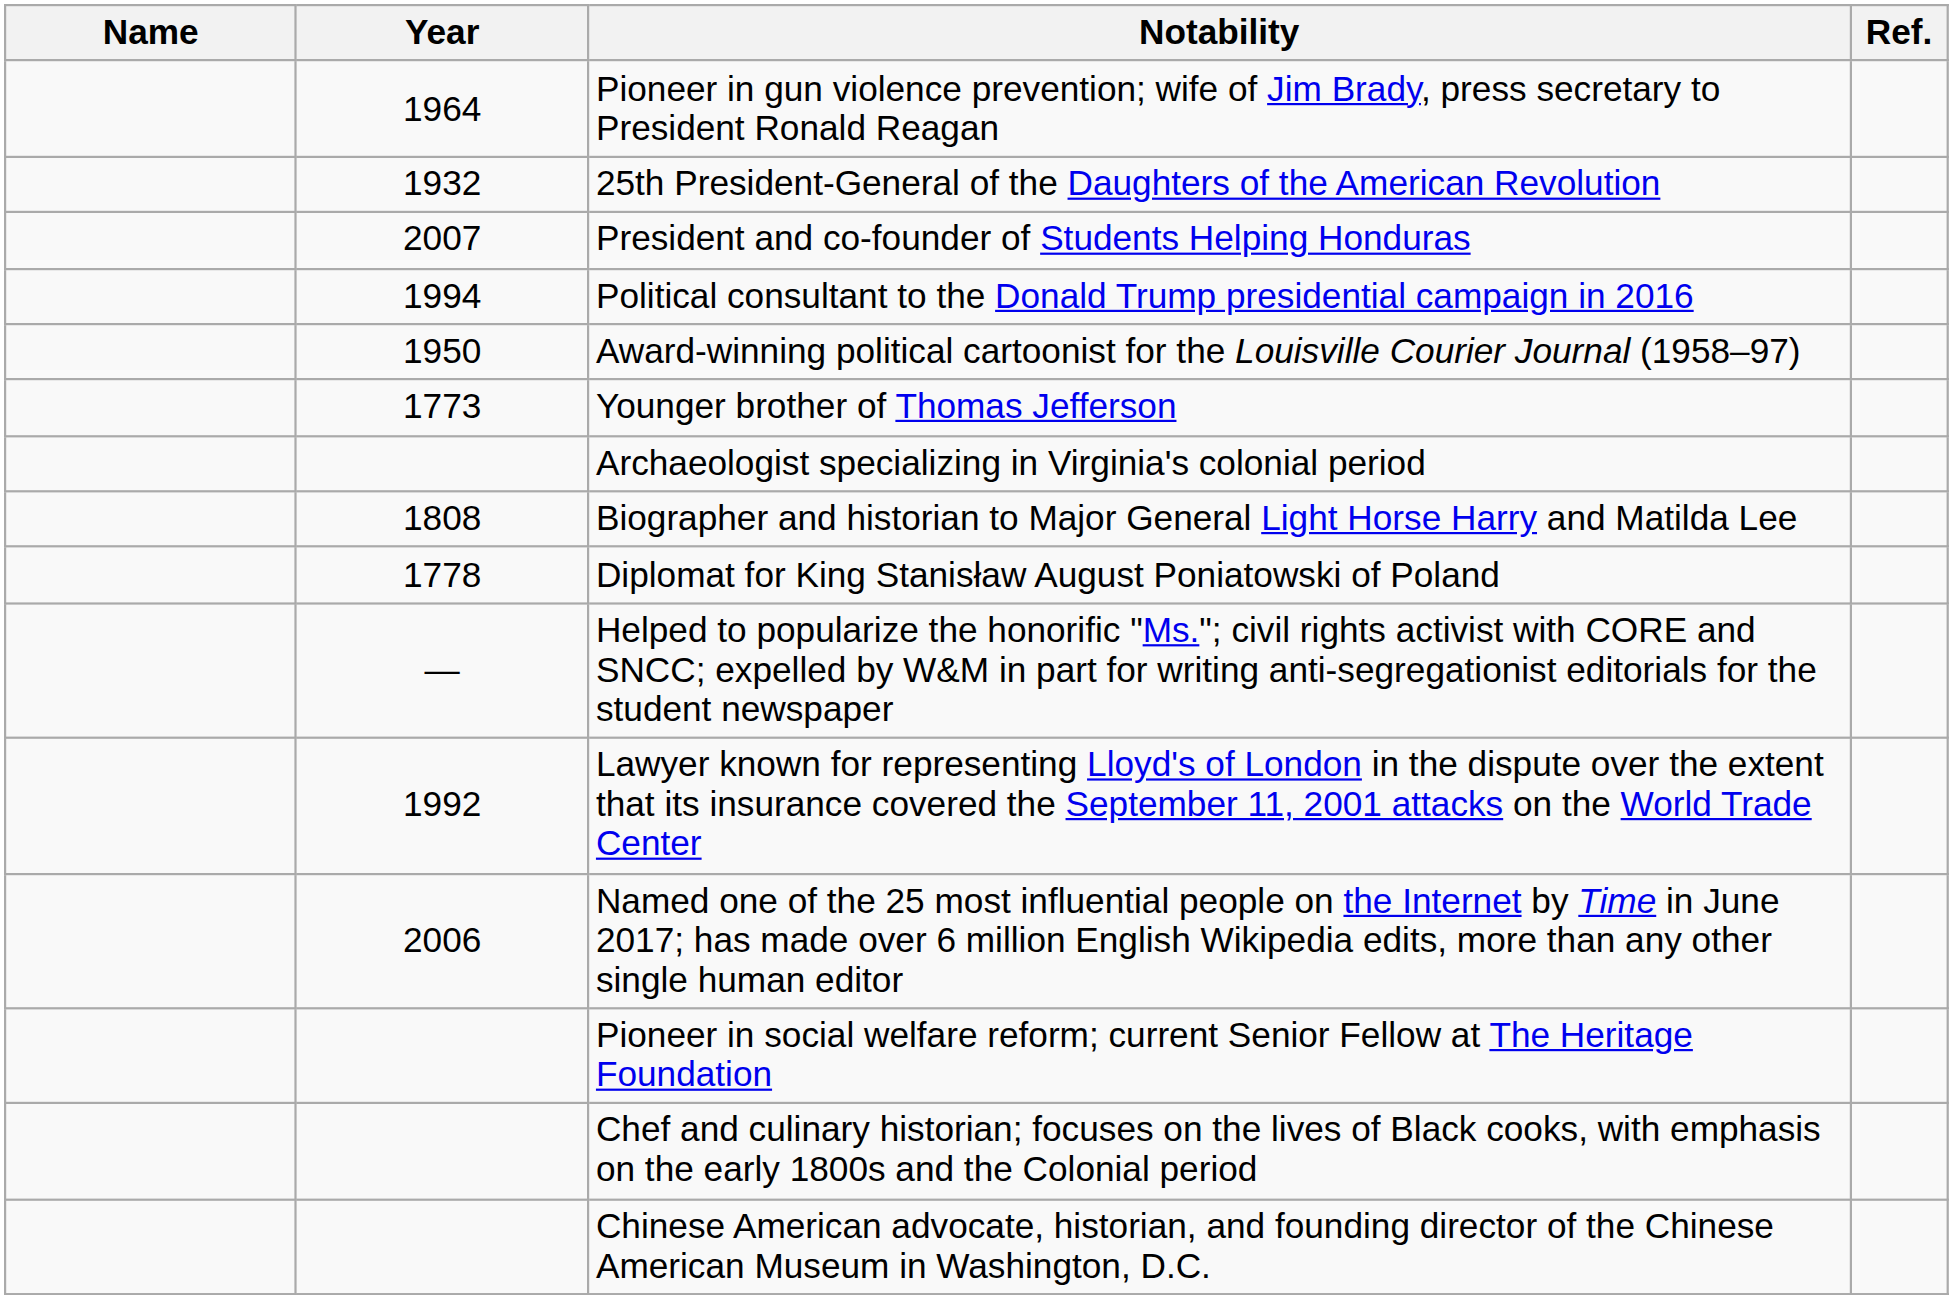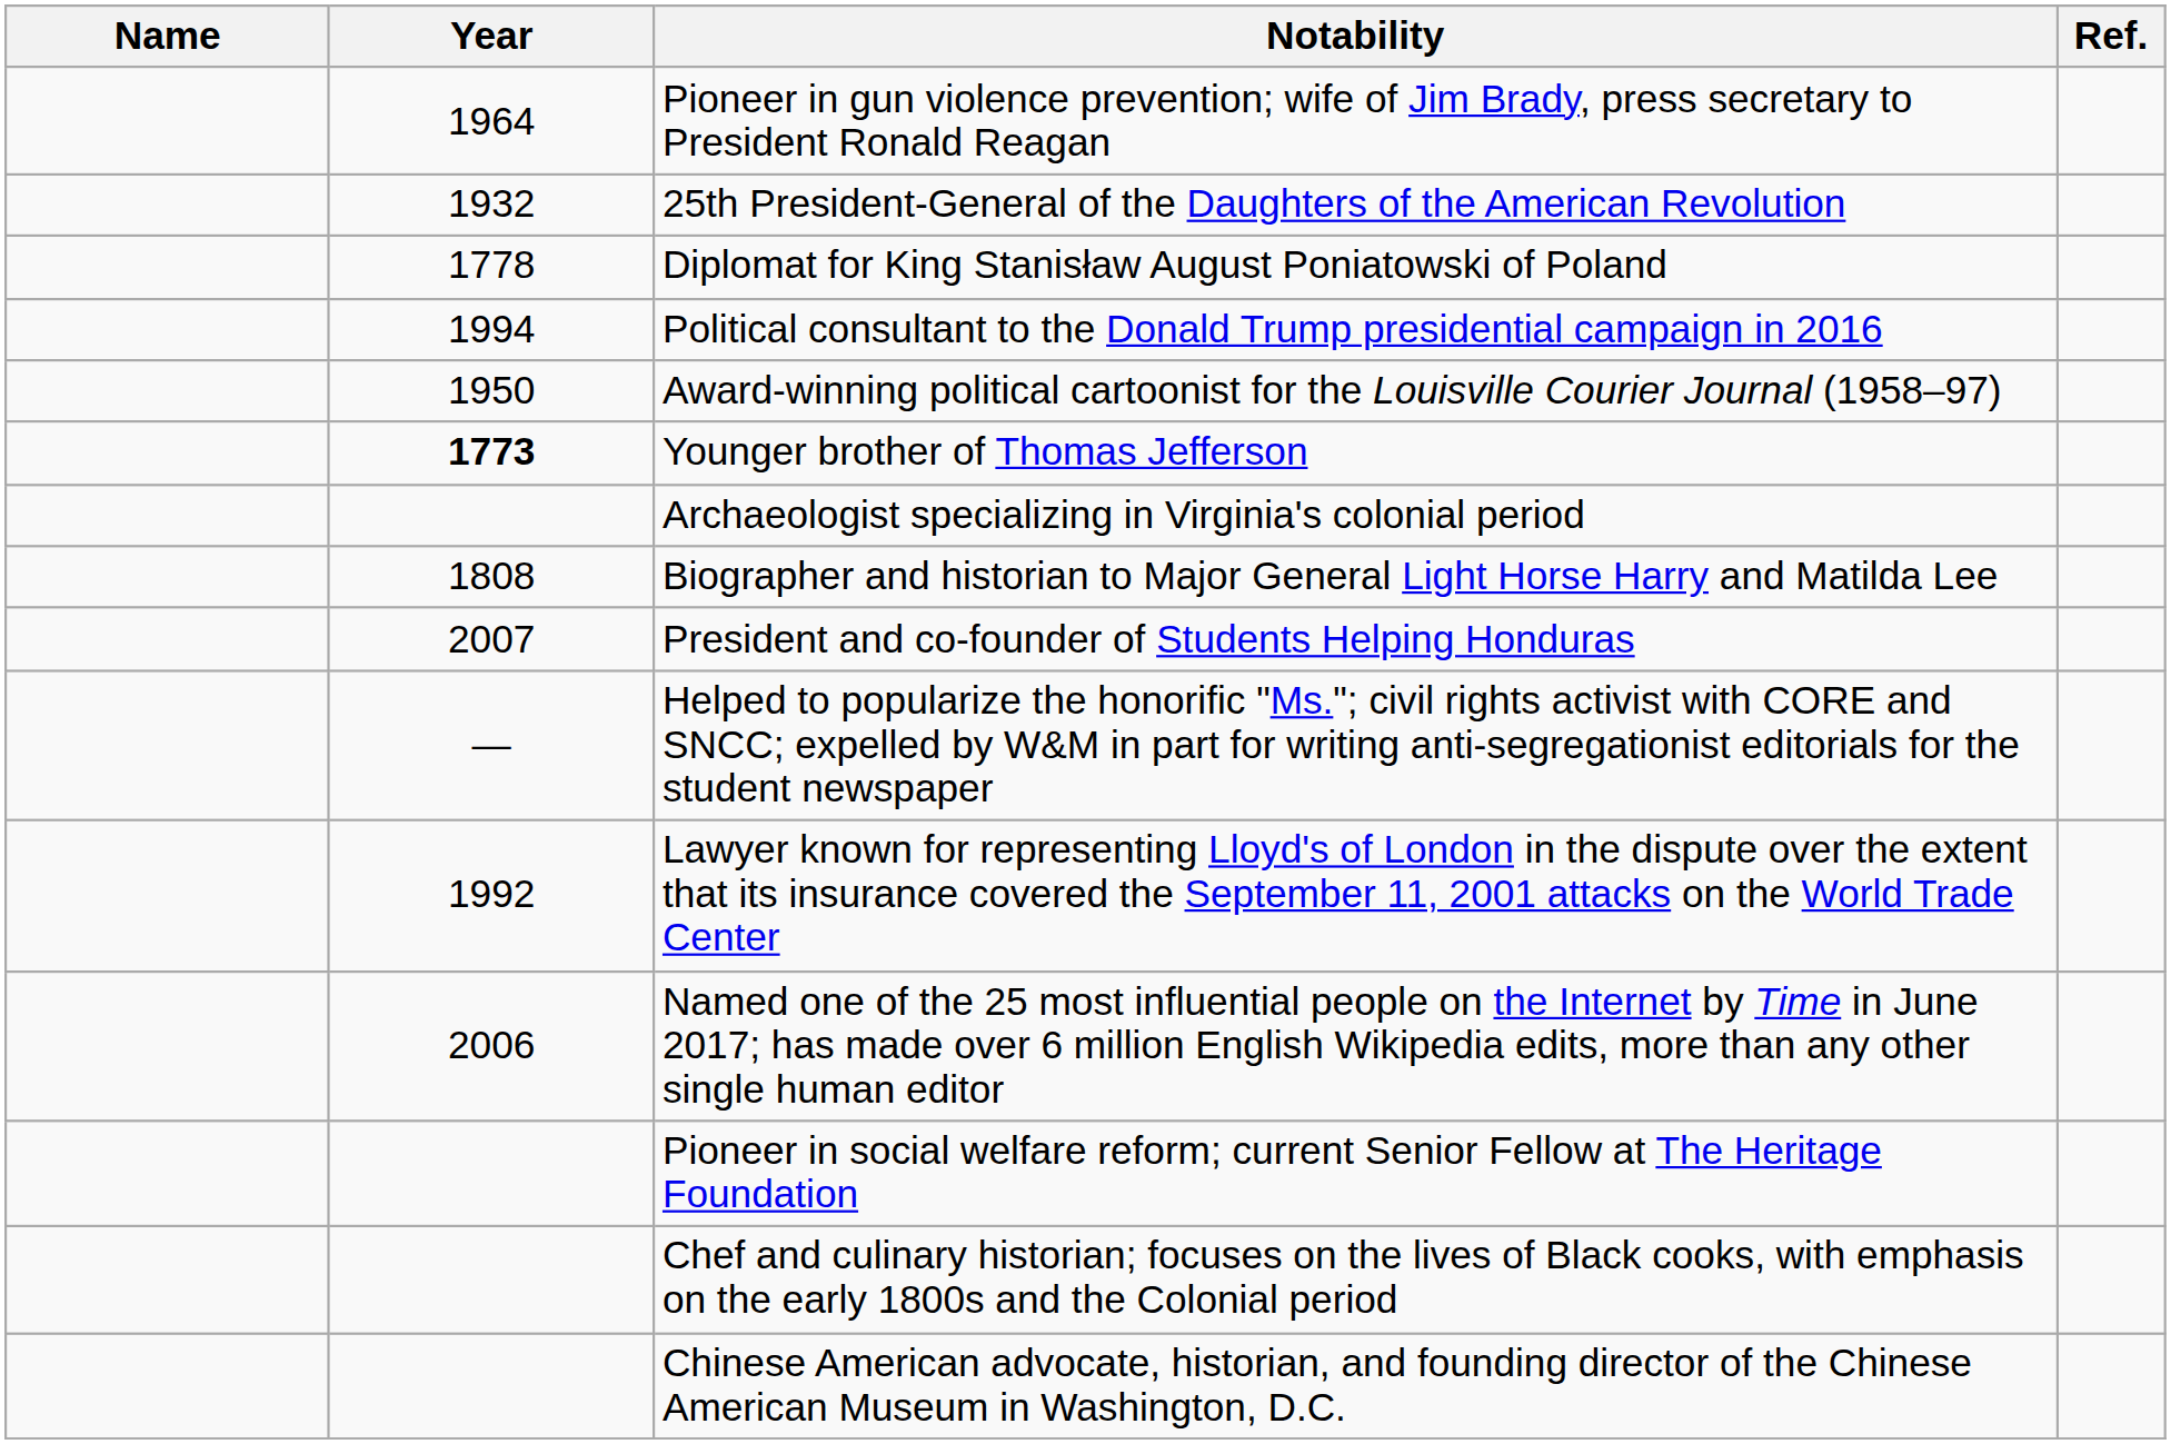 <table class="wikitable sortable" style="width:100%">
 <tr>
 <th width="15%">Name</th>
 <th width="15%">Year</th>
 <th width="65%" class="unsortable">Notability</th>
 <th width="5%" class="unsortable">Ref.</th>
 </tr>
 <tr>
 <td></td>
 <td align="center">1964</td>
 <td>Pioneer in gun violence prevention; wife of <a href='#'>Jim Brady</a>, press secretary to President Ronald Reagan</td>
 <td align="center"></td>
 </tr>
 <tr>
 <td></td>
 <td align="center">1932</td>
 <td>25th President-General of the <a href='#'>Daughters of the American Revolution</a></td>
 <td align="center"></td>
 </tr>
 <tr>
 <td></td>
-<td align="center">2007</td>
-<td>President and co-founder of <a href='#'>Students Helping Honduras</a></td>
+<td align="center">1778</td>
+<td>Diplomat for King Stanisław August Poniatowski of Poland</td>
 <td align="center"></td>
 </tr>
 <tr>
 <td></td>
 <td align="center">1994</td>
 <td>Political consultant to the <a href='#'>Donald Trump presidential campaign in 2016</a></td>
 <td align="center"></td>
 </tr>
 <tr>
 <td></td>
 <td align="center">1950</td>
 <td>Award-winning political cartoonist for the <em>Louisville Courier Journal</em> (1958–97)</td>
 <td align="center"></td>
 </tr>
 <tr>
 <td></td>
-<td align="center">1773</td>
+<td align="center"><strong>1773</strong></td>
 <td>Younger brother of <a href='#'>Thomas Jefferson</a></td>
 <td align="center"></td>
 </tr>
 <tr>
 <td></td>
 <td align="center"></td>
 <td>Archaeologist specializing in Virginia's colonial period</td>
 <td align="center"></td>
 </tr>
 <tr>
 <td></td>
 <td align="center">1808</td>
 <td>Biographer and historian to Major General <a href='#'>Light Horse Harry</a> and Matilda Lee</td>
 <td align="center"></td>
 </tr>
 <tr>
 <td></td>
-<td align="center">1778</td>
-<td>Diplomat for King Stanisław August Poniatowski of Poland</td>
+<td align="center">2007</td>
+<td>President and co-founder of <a href='#'>Students Helping Honduras</a></td>
 <td align="center"></td>
 </tr>
 <tr>
 <td></td>
 <td align="center">—</td>
 <td>Helped to popularize the honorific "<a href='#'>Ms.</a>"; civil rights activist with CORE and SNCC; expelled by W&M in part for writing anti-segregationist editorials for the student newspaper</td>
 <td align="center"></td>
 </tr>
 <tr>
 <td></td>
 <td align="center">1992</td>
 <td>Lawyer known for representing <a href='#'>Lloyd's of London</a> in the dispute over the extent that its insurance covered the <a href='#'>September 11, 2001 attacks</a> on the <a href='#'>World Trade Center</a></td>
 <td align="center"></td>
 </tr>
 <tr>
 <td></td>
 <td align="center">2006</td>
 <td>Named one of the 25 most influential people on <a href='#'>the Internet</a> by <em><a href='#'>Time</a></em> in June 2017; has made over 6 million English Wikipedia edits, more than any other single human editor</td>
 <td align="center"></td>
 </tr>
 <tr>
 <td></td>
 <td align="center"></td>
 <td>Pioneer in social welfare reform; current Senior Fellow at <a href='#'>The Heritage Foundation</a></td>
 <td align="center"></td>
 </tr>
 <tr>
 <td></td>
 <td align="center"></td>
 <td>Chef and culinary historian; focuses on the lives of Black cooks, with emphasis on the early 1800s and the Colonial period</td>
 <td></td>
 </tr>
 <tr>
 <td></td>
 <td align="center"></td>
 <td>Chinese American advocate, historian, and founding director of the Chinese American Museum in Washington, D.C.</td>
 <td></td>
 </tr>
 <tr>
 </tr>
 </table>
